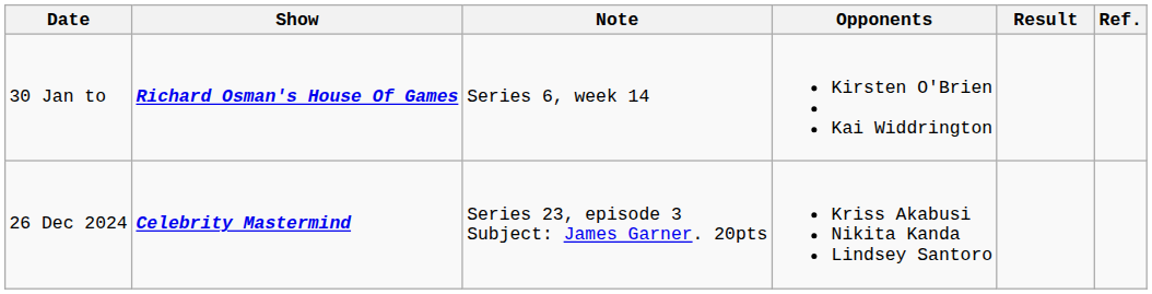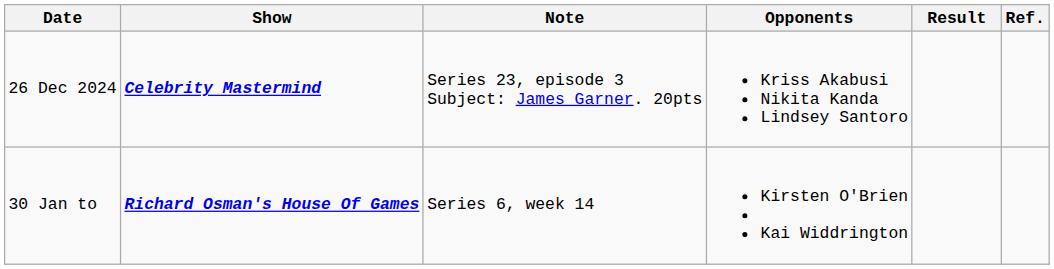 <table class=wikitable>
 <tr>
 <th scope="col">Date</th>
 <th scope="col">Show</th>
 <th scope="col">Note</th>
 <th scope="col">Opponents</th>
 <th scope="col" style="width:5em;">Result</th>
 <th>Ref.</th>
 </tr>
 <tr>
+<td>26 Dec 2024</td>
+<td><strong><em><a href='#'>Celebrity Mastermind</a></em></strong></td>
+<td>Series 23, episode 3<br>Subject: <a href='#'>James Garner</a>. 20pts</td>
+<td><br><ul><li>Kriss Akabusi</li><li>Nikita Kanda</li><li>Lindsey Santoro</li></ul></td>
+<td></td>
+<td style="text-align:center;"></td>
+</tr>
+<tr>
 <td>30 Jan to </td>
 <td><strong><em><a href='#'>Richard Osman's House Of Games</a></em></strong></td>
 <td>Series 6, week 14</td>
 <td><br><ul><li>Kirsten O'Brien</li><li></li><li>Kai Widdrington</li></ul></td>
 <td></td>
 <td style="text-align:center;"></td>
 </tr>
-<tr>
-<td>26 Dec 2024</td>
-<td><strong><em><a href='#'>Celebrity Mastermind</a></em></strong></td>
-<td>Series 23, episode 3<br>Subject: <a href='#'>James Garner</a>. 20pts</td>
-<td><br><ul><li>Kriss Akabusi</li><li>Nikita Kanda</li><li>Lindsey Santoro</li></ul></td>
-<td></td>
-<td style="text-align:center;"></td>
-</tr>
 </table>
